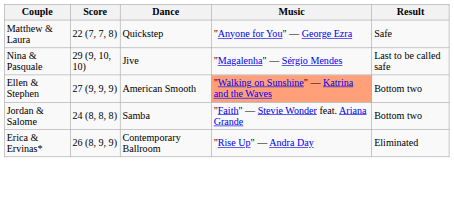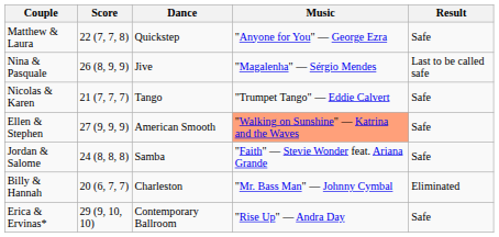 <table class="wikitable" style="width:80%;">
 <tr>
 <th>Couple</th>
 <th>Score</th>
 <th>Dance</th>
 <th>Music</th>
 <th>Result</th>
 </tr>
 <tr>
 <td>Matthew & Laura</td>
 <td>22 (7, 7, 8)</td>
 <td>Quickstep</td>
 <td>"<a href='#'>Anyone for You</a>" — <a href='#'>George Ezra</a></td>
 <td>Safe</td>
 </tr>
 <tr>
 <td>Nina & Pasquale</td>
-<td>29 (9, 10, 10)</td>
+<td>26 (8, 9, 9)</td>
 <td>Jive</td>
 <td>"<a href='#'>Magalenha</a>" — <a href='#'>Sérgio Mendes</a></td>
 <td>Last to be called safe</td>
+</tr>
+<tr>
+<td>Nicolas & Karen</td>
+<td>21 (7, 7, 7)</td>
+<td>Tango</td>
+<td>"Trumpet Tango" — <a href='#'>Eddie Calvert</a></td>
+<td>Safe</td>
 </tr>
 <tr>
 <td>Ellen & Stephen</td>
 <td>27 (9, 9, 9)</td>
 <td>American Smooth</td>
 <td style="background: lightsalmon;">"<a href='#'>Walking on Sunshine</a>" — <a href='#'>Katrina and the Waves</a></td>
-<td>Bottom two</td>
+<td>Safe</td>
 </tr>
 <tr>
 <td>Jordan & Salome</td>
 <td>24 (8, 8, 8)</td>
 <td>Samba</td>
 <td>"<a href='#'>Faith</a>" — <a href='#'>Stevie Wonder</a> feat. <a href='#'>Ariana Grande</a></td>
-<td>Bottom two</td>
+<td>Safe</td>
+</tr>
+<tr>
+<td>Billy & Hannah</td>
+<td>20 (6, 7, 7)</td>
+<td>Charleston</td>
+<td>"<a href='#'>Mr. Bass Man</a>" — <a href='#'>Johnny Cymbal</a></td>
+<td>Eliminated</td>
 </tr>
 <tr>
 <td>Erica & Ervinas*</td>
-<td>26 (8, 9, 9)</td>
+<td>29 (9, 10, 10)</td>
 <td>Contemporary Ballroom</td>
 <td>"<a href='#'>Rise Up</a>" — <a href='#'>Andra Day</a></td>
-<td>Eliminated</td>
+<td>Safe</td>
 </tr>
 </table>
